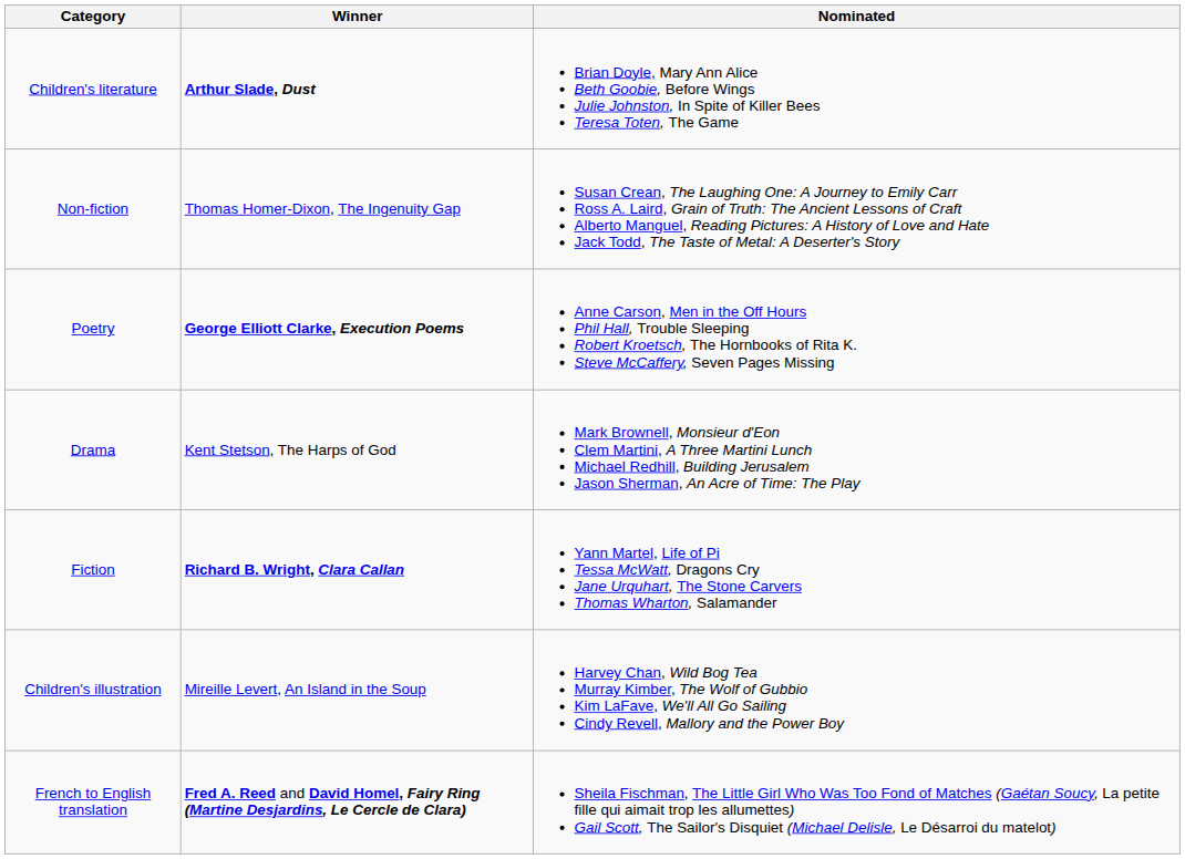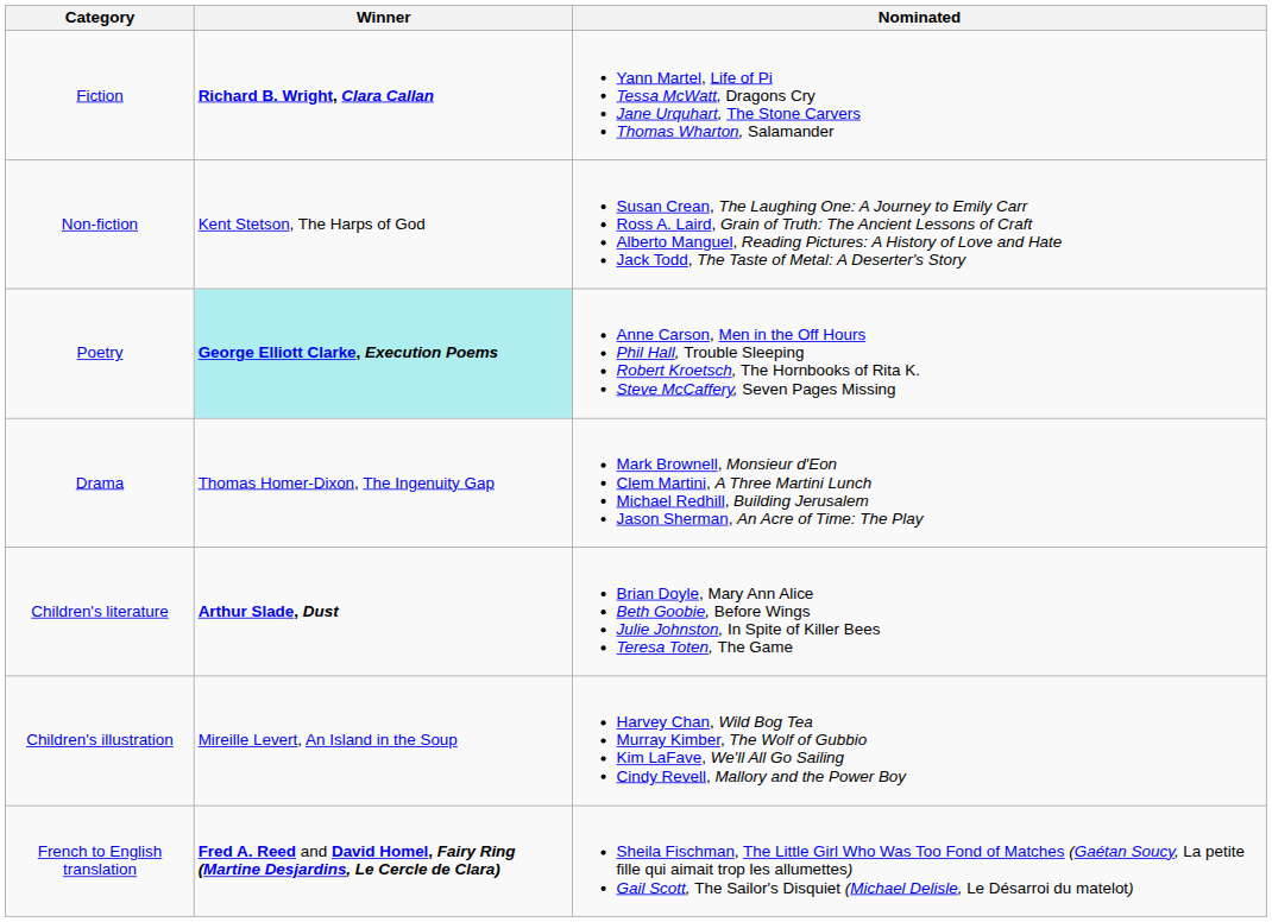 <table class="wikitable" width="100%">
 <tr>
 <th width=15%>Category</th>
 <th width=30%>Winner</th>
 <th width=55%>Nominated</th>
 </tr>
 <tr>
-<td align="center"><a href='#'>Children's literature</a></td>
-<td> <strong><a href='#'>Arthur Slade</a>, <em>Dust<strong><em></td>
-<td><br><ul><li><a href='#'>Brian Doyle</a>, </em>Mary Ann Alice<em></li><li><a href='#'>Beth Goobie</a>, </em>Before Wings<em></li><li><a href='#'>Julie Johnston</a>, </em>In Spite of Killer Bees<em></li><li><a href='#'>Teresa Toten</a>, </em>The Game<em></li></ul></td>
+<td align="center"><a href='#'>Fiction</a></td>
+<td> <strong><a href='#'>Richard B. Wright</a>, <em><a href='#'>Clara Callan</a><strong><em></td>
+<td><br><ul><li><a href='#'>Yann Martel</a>, </em><a href='#'>Life of Pi</a><em></li><li><a href='#'>Tessa McWatt</a>, </em>Dragons Cry<em></li><li><a href='#'>Jane Urquhart</a>, </em><a href='#'>The Stone Carvers</a><em></li><li><a href='#'>Thomas Wharton</a>, </em>Salamander<em></li></ul></td>
 </tr>
 <tr>
 <td align="center"><a href='#'>Non-fiction</a></td>
-<td> </strong><a href='#'>Thomas Homer-Dixon</a>, </em><a href='#'>The Ingenuity Gap</a></em></strong></td>
+<td> </strong><a href='#'>Kent Stetson</a>, </em>The Harps of God</em></strong></td>
 <td><br><ul><li><a href='#'>Susan Crean</a>, <em>The Laughing One: A Journey to Emily Carr</em></li><li><a href='#'>Ross A. Laird</a>, <em>Grain of Truth: The Ancient Lessons of Craft</em></li><li><a href='#'>Alberto Manguel</a>, <em>Reading Pictures: A History of Love and Hate</em></li><li><a href='#'>Jack Todd</a>, <em>The Taste of Metal: A Deserter's Story</em></li></ul></td>
 </tr>
 <tr>
 <td align="center"><a href='#'>Poetry</a></td>
-<td> <strong><a href='#'>George Elliott Clarke</a>, <em>Execution Poems<strong><em></td>
+<td style="background: paleturquoise;"> <strong><a href='#'>George Elliott Clarke</a>, <em>Execution Poems<strong><em></td>
 <td><br><ul><li><a href='#'>Anne Carson</a>, </em><a href='#'>Men in the Off Hours</a><em></li><li><a href='#'>Phil Hall</a>, </em>Trouble Sleeping<em></li><li><a href='#'>Robert Kroetsch</a>, </em>The Hornbooks of Rita K.<em></li><li><a href='#'>Steve McCaffery</a>, </em>Seven Pages Missing<em></li></ul></td>
 </tr>
 <tr>
 <td align="center"><a href='#'>Drama</a></td>
-<td> </strong><a href='#'>Kent Stetson</a>, </em>The Harps of God</em></strong></td>
+<td> </strong><a href='#'>Thomas Homer-Dixon</a>, </em><a href='#'>The Ingenuity Gap</a></em></strong></td>
 <td><br><ul><li><a href='#'>Mark Brownell</a>, <em>Monsieur d'Eon</em></li><li><a href='#'>Clem Martini</a>, <em>A Three Martini Lunch</em></li><li><a href='#'>Michael Redhill</a>, <em>Building Jerusalem</em></li><li><a href='#'>Jason Sherman</a>, <em>An Acre of Time: The Play</em></li></ul></td>
 </tr>
 <tr>
-<td align="center"><a href='#'>Fiction</a></td>
-<td> <strong><a href='#'>Richard B. Wright</a>, <em><a href='#'>Clara Callan</a><strong><em></td>
-<td><br><ul><li><a href='#'>Yann Martel</a>, </em><a href='#'>Life of Pi</a><em></li><li><a href='#'>Tessa McWatt</a>, </em>Dragons Cry<em></li><li><a href='#'>Jane Urquhart</a>, </em><a href='#'>The Stone Carvers</a><em></li><li><a href='#'>Thomas Wharton</a>, </em>Salamander<em></li></ul></td>
+<td align="center"><a href='#'>Children's literature</a></td>
+<td> <strong><a href='#'>Arthur Slade</a>, <em>Dust<strong><em></td>
+<td><br><ul><li><a href='#'>Brian Doyle</a>, </em>Mary Ann Alice<em></li><li><a href='#'>Beth Goobie</a>, </em>Before Wings<em></li><li><a href='#'>Julie Johnston</a>, </em>In Spite of Killer Bees<em></li><li><a href='#'>Teresa Toten</a>, </em>The Game<em></li></ul></td>
 </tr>
 <tr>
 <td align="center"><a href='#'>Children's illustration</a></td>
 <td> </strong><a href='#'>Mireille Levert</a>, </em><a href='#'>An Island in the Soup</a></em></strong></td>
 <td><br><ul><li><a href='#'>Harvey Chan</a>, <em>Wild Bog Tea</em></li><li><a href='#'>Murray Kimber</a>, <em>The Wolf of Gubbio</em></li><li><a href='#'>Kim LaFave</a>, <em>We'll All Go Sailing</em></li><li><a href='#'>Cindy Revell</a>, <em>Mallory and the Power Boy</em></li></ul></td>
 </tr>
 <tr>
 <td align="center"><a href='#'>French to English translation</a></td>
 <td> <strong><a href='#'>Fred A. Reed</a></strong> and <strong><a href='#'>David Homel</a>, <em>Fairy Ring<strong><em> (<a href='#'>Martine Desjardins</a>, </em>Le Cercle de Clara<em>)</td>
 <td><br><ul><li><a href='#'>Sheila Fischman</a>, </em><a href='#'>The Little Girl Who Was Too Fond of Matches</a><em> (<a href='#'>Gaétan Soucy</a>, </em>La petite fille qui aimait trop les allumettes<em>)</li><li><a href='#'>Gail Scott</a>, </em>The Sailor's Disquiet<em> (<a href='#'>Michael Delisle</a>, </em>Le Désarroi du matelot<em>)</li></ul></td>
 </tr>
 </table>
